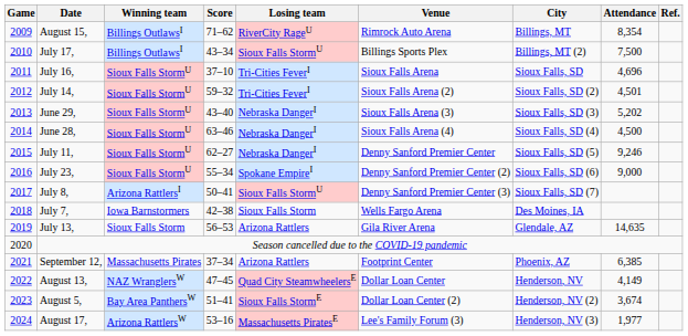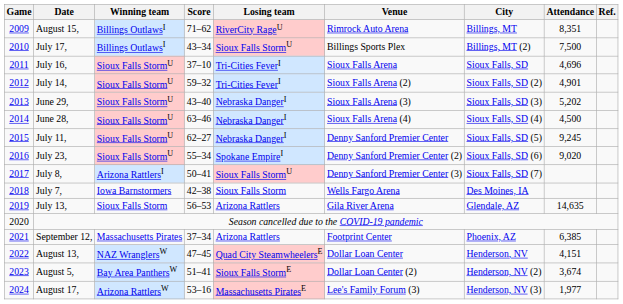 <table class="wikitable sortable">
 <tr>
 <th>Game</th>
 <th>Date</th>
 <th>Winning team</th>
 <th>Score</th>
 <th>Losing team</th>
 <th>Venue</th>
 <th>City</th>
 <th>Attendance</th>
 <th>Ref.</th>
 </tr>
 <tr>
 <td align="center"><a href='#'>2009</a></td>
 <td>August 15, </td>
 <td style="background:#d0e7ff;"><a href='#'>Billings Outlaws</a><sup>I</sup><br></td>
 <td align="center">71–62</td>
 <td style="background:#ffcccc;"><a href='#'>RiverCity Rage</a><sup>U</sup><br></td>
 <td><a href='#'>Rimrock Auto Arena</a></td>
 <td><a href='#'>Billings, MT</a></td>
-<td align="center">8,354</td>
+<td align="center">8,351</td>
 <td></td>
 </tr>
 <tr>
 <td align="center"><a href='#'>2010</a></td>
 <td>July 17, </td>
 <td style="background:#d0e7ff;"><a href='#'>Billings Outlaws</a><sup>I</sup><br></td>
 <td align="center">43–34</td>
 <td style="background:#ffcccc;"><a href='#'>Sioux Falls Storm</a><sup>U</sup><br></td>
 <td>Billings Sports Plex</td>
 <td><a href='#'>Billings, MT</a> (2)</td>
 <td align="center">7,500</td>
 <td></td>
 </tr>
 <tr>
 <td align="center"><a href='#'>2011</a></td>
 <td>July 16, </td>
 <td style="background:#ffcccc;"><a href='#'>Sioux Falls Storm</a><sup>U</sup><br></td>
 <td align="center">37–10</td>
 <td style="background:#d0e7ff;"><a href='#'>Tri-Cities Fever</a><sup>I</sup><br></td>
 <td><a href='#'>Sioux Falls Arena</a></td>
 <td><a href='#'>Sioux Falls, SD</a></td>
 <td align="center">4,696</td>
 <td></td>
 </tr>
 <tr>
 <td align="center"><a href='#'>2012</a></td>
 <td>July 14, </td>
 <td style="background:#ffcccc;"><a href='#'>Sioux Falls Storm</a><sup>U</sup><br></td>
 <td align="center">59–32</td>
 <td style="background:#d0e7ff;"><a href='#'>Tri-Cities Fever</a><sup>I</sup><br></td>
 <td><a href='#'>Sioux Falls Arena</a> (2)</td>
 <td><a href='#'>Sioux Falls, SD</a> (2)</td>
-<td align="center">4,501</td>
+<td align="center">4,901</td>
 <td></td>
 </tr>
 <tr>
 <td align="center"><a href='#'>2013</a></td>
 <td>June 29, </td>
 <td style="background:#ffcccc;"><a href='#'>Sioux Falls Storm</a><sup>U</sup><br></td>
 <td align="center">43–40</td>
 <td style="background:#d0e7ff;"><a href='#'>Nebraska Danger</a><sup>I</sup><br></td>
 <td><a href='#'>Sioux Falls Arena</a> (3)</td>
 <td><a href='#'>Sioux Falls, SD</a> (3)</td>
 <td align="center">5,202</td>
 <td></td>
 </tr>
 <tr>
 <td align="center"><a href='#'>2014</a></td>
 <td>June 28, </td>
 <td style="background:#ffcccc;"><a href='#'>Sioux Falls Storm</a><sup>U</sup><br></td>
 <td align="center">63–46</td>
 <td style="background:#d0e7ff;"><a href='#'>Nebraska Danger</a><sup>I</sup><br></td>
 <td><a href='#'>Sioux Falls Arena</a> (4)</td>
 <td><a href='#'>Sioux Falls, SD</a> (4)</td>
 <td align="center">4,500</td>
 <td></td>
 </tr>
 <tr>
 <td align="center"><a href='#'>2015</a></td>
 <td>July 11, </td>
 <td style="background:#ffcccc;"><a href='#'>Sioux Falls Storm</a><sup>U</sup><br></td>
 <td align="center">62–27</td>
 <td style="background:#d0e7ff;"><a href='#'>Nebraska Danger</a><sup>I</sup><br></td>
 <td><a href='#'>Denny Sanford Premier Center</a></td>
 <td><a href='#'>Sioux Falls, SD</a> (5)</td>
-<td align="center">9,246</td>
+<td align="center">9,245</td>
 <td></td>
 </tr>
 <tr>
 <td align="center"><a href='#'>2016</a></td>
 <td>July 23, </td>
 <td style="background:#ffcccc;"><a href='#'>Sioux Falls Storm</a><sup>U</sup><br></td>
 <td align="center">55–34</td>
 <td style="background:#d0e7ff;"><a href='#'>Spokane Empire</a><sup>I</sup><br></td>
 <td><a href='#'>Denny Sanford Premier Center</a> (2)</td>
 <td><a href='#'>Sioux Falls, SD</a> (6)</td>
-<td align="center">9,000</td>
+<td align="center">9,020</td>
 <td></td>
 </tr>
 <tr>
 <td align="center"><a href='#'>2017</a></td>
 <td>July 8, </td>
 <td style="background:#d0e7ff;"><a href='#'>Arizona Rattlers</a><sup>I</sup><br></td>
 <td align="center">50–41</td>
 <td style="background:#ffcccc;"><a href='#'>Sioux Falls Storm</a><sup>U</sup><br></td>
 <td><a href='#'>Denny Sanford Premier Center</a> (3)</td>
 <td><a href='#'>Sioux Falls, SD</a> (7)</td>
 <td align="center"></td>
 <td align="center"></td>
 </tr>
 <tr>
 <td align="center"><a href='#'>2018</a></td>
 <td>July 7, </td>
 <td><a href='#'>Iowa Barnstormers</a><br></td>
 <td align="center">42–38</td>
 <td><a href='#'>Sioux Falls Storm</a><br></td>
 <td><a href='#'>Wells Fargo Arena</a></td>
 <td><a href='#'>Des Moines, IA</a></td>
 <td align="center"></td>
 <td align="center"></td>
 </tr>
 <tr>
 <td align="center"><a href='#'>2019</a></td>
 <td>July 13, </td>
 <td><a href='#'>Sioux Falls Storm</a><br></td>
 <td align="center">56–53</td>
 <td><a href='#'>Arizona Rattlers</a><br></td>
 <td><a href='#'>Gila River Arena</a></td>
 <td><a href='#'>Glendale, AZ</a></td>
 <td align="center">14,635</td>
 <td align="center"></td>
 </tr>
 <tr>
 <td align="center">2020</td>
 <td colspan="10" align="center"><em>Season cancelled due to the <a href='#'>COVID-19 pandemic</a></em></td>
 </tr>
 <tr>
 <td align="center"><a href='#'>2021</a></td>
 <td>September 12, </td>
 <td><a href='#'>Massachusetts Pirates</a><br></td>
 <td align="center">37–34</td>
 <td><a href='#'>Arizona Rattlers</a><br></td>
 <td><a href='#'>Footprint Center</a></td>
 <td><a href='#'>Phoenix, AZ</a></td>
 <td align="center">6,385</td>
 <td align="center"></td>
 </tr>
 <tr>
 <td align="center"><a href='#'>2022</a></td>
 <td>August 13, </td>
 <td style="background:#d0e7ff;"><a href='#'>NAZ Wranglers</a><sup>W</sup><br></td>
 <td align="center">47–45</td>
 <td style="background:#ffcccc;"><a href='#'>Quad City Steamwheelers</a><sup>E</sup><br></td>
 <td><a href='#'>Dollar Loan Center</a></td>
 <td><a href='#'>Henderson, NV</a></td>
-<td align="center">4,149</td>
+<td align="center">4,151</td>
 <td align="center"></td>
 </tr>
 <tr>
 <td align="center"><a href='#'>2023</a></td>
 <td>August 5, </td>
 <td style="background:#d0e7ff;"><a href='#'>Bay Area Panthers</a><sup>W</sup><br></td>
 <td align="center">51–41</td>
 <td style="background:#ffcccc;"><a href='#'>Sioux Falls Storm</a><sup>E</sup><br></td>
 <td><a href='#'>Dollar Loan Center</a> (2)</td>
 <td><a href='#'>Henderson, NV</a> (2)</td>
 <td align="center">3,674</td>
 <td align="center"></td>
 </tr>
 <tr>
 <td align="center"><a href='#'>2024</a></td>
 <td>August 17, </td>
 <td style="background:#d0e7ff;"><a href='#'>Arizona Rattlers</a><sup>W</sup><br></td>
 <td align="center">53–16</td>
 <td style="background:#ffcccc;"><a href='#'>Massachusetts Pirates</a><sup>E</sup><br></td>
 <td><a href='#'>Lee's Family Forum</a> (3)</td>
 <td><a href='#'>Henderson, NV</a> (3)</td>
 <td align="center">1,977</td>
 <td align="center"></td>
 </tr>
 </table>
